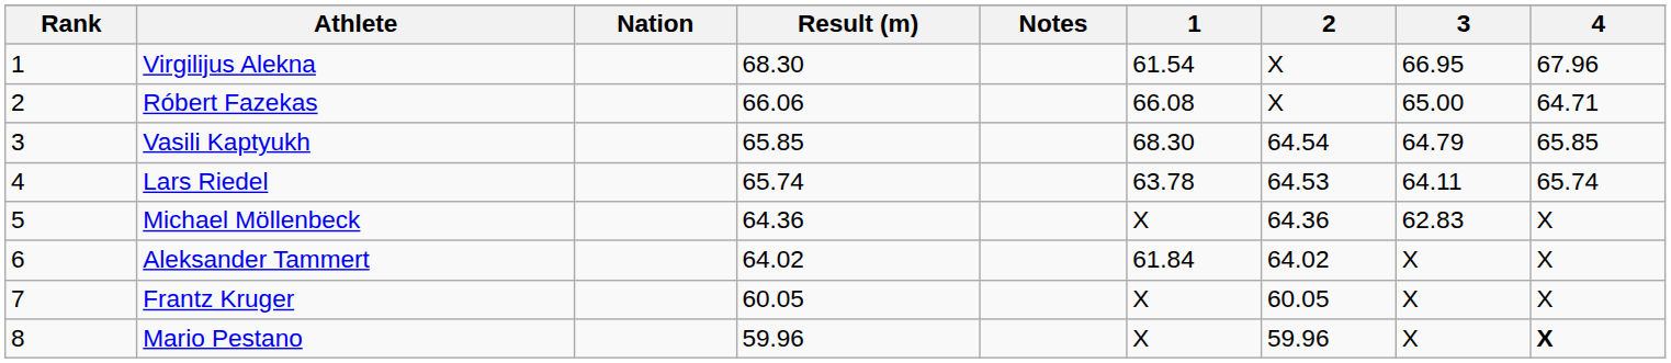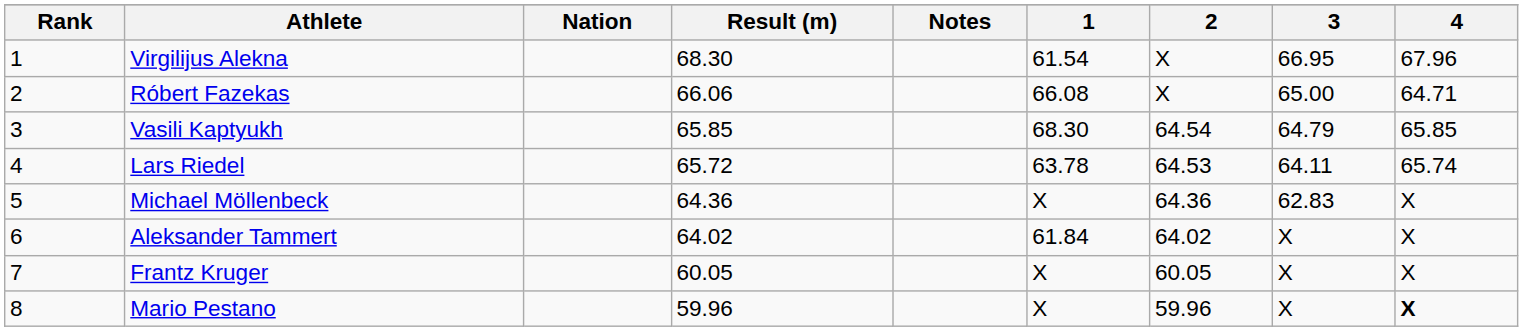 <table class="wikitable" width=85%>
 <tr>
 </tr>
 <tr>
 <th>Rank</th>
 <th>Athlete</th>
 <th>Nation</th>
 <th>Result (m)</th>
 <th>Notes</th>
 <th>1</th>
 <th>2</th>
 <th>3</th>
 <th>4</th>
 </tr>
 <tr>
 <td>1</td>
 <td><a href='#'>Virgilijus Alekna</a></td>
 <td></td>
 <td>68.30</td>
 <td></td>
 <td>61.54</td>
 <td>X</td>
 <td>66.95</td>
 <td>67.96</td>
 </tr>
 <tr>
 <td>2</td>
 <td><a href='#'>Róbert Fazekas</a></td>
 <td></td>
 <td>66.06</td>
 <td></td>
 <td>66.08</td>
 <td>X</td>
 <td>65.00</td>
 <td>64.71</td>
 </tr>
 <tr>
 <td>3</td>
 <td><a href='#'>Vasili Kaptyukh</a></td>
 <td></td>
 <td>65.85</td>
 <td></td>
 <td>68.30</td>
 <td>64.54</td>
 <td>64.79</td>
 <td>65.85</td>
 </tr>
 <tr>
 <td>4</td>
 <td><a href='#'>Lars Riedel</a></td>
 <td></td>
-<td>65.74</td>
+<td>65.72</td>
 <td></td>
 <td>63.78</td>
 <td>64.53</td>
 <td>64.11</td>
 <td>65.74</td>
 </tr>
 <tr>
 <td>5</td>
 <td><a href='#'>Michael Möllenbeck</a></td>
 <td></td>
 <td>64.36</td>
 <td></td>
 <td>X</td>
 <td>64.36</td>
 <td>62.83</td>
 <td>X</td>
 </tr>
 <tr>
 <td>6</td>
 <td><a href='#'>Aleksander Tammert</a></td>
 <td></td>
 <td>64.02</td>
 <td></td>
 <td>61.84</td>
 <td>64.02</td>
 <td>X</td>
 <td>X</td>
 </tr>
 <tr>
 <td>7</td>
 <td><a href='#'>Frantz Kruger</a></td>
 <td></td>
 <td>60.05</td>
 <td></td>
 <td>X</td>
 <td>60.05</td>
 <td>X</td>
 <td>X</td>
 </tr>
 <tr>
 <td>8</td>
 <td><a href='#'>Mario Pestano</a></td>
 <td></td>
 <td>59.96</td>
 <td></td>
 <td>X</td>
 <td>59.96</td>
 <td>X</td>
 <td><strong>X</strong></td>
 </tr>
 </table>
